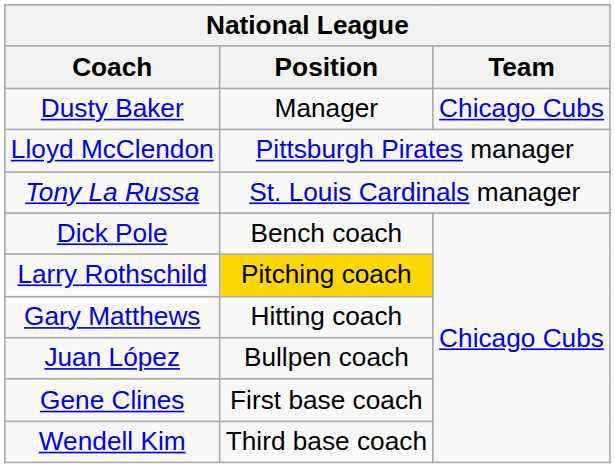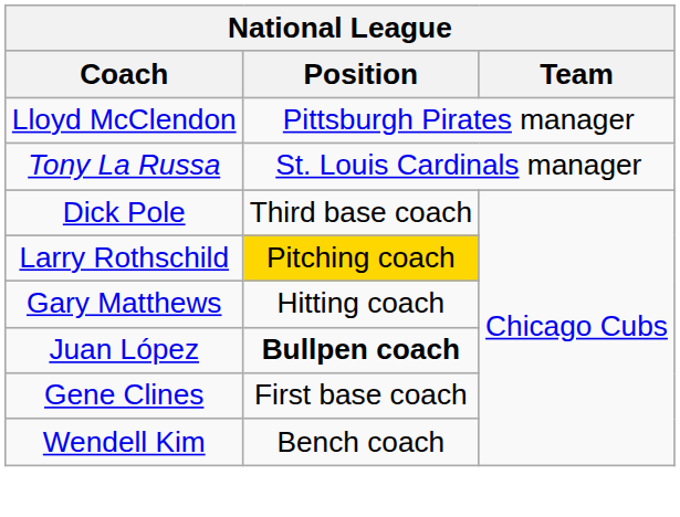 <table class="wikitable" style="font-size: 100%; text-align:center;">
 <tr>
 <th colspan="3">National League</th>
 </tr>
 <tr>
 <th>Coach</th>
 <th>Position</th>
 <th>Team</th>
-</tr>
-<tr>
-<td><a href='#'>Dusty Baker</a></td>
-<td>Manager</td>
-<td><a href='#'>Chicago Cubs</a></td>
 </tr>
 <tr>
 <td><a href='#'>Lloyd McClendon</a></td>
 <td colspan="2"><a href='#'>Pittsburgh Pirates</a> manager</td>
 </tr>
 <tr>
 <td><em><a href='#'>Tony La Russa</a></em></td>
 <td colspan="2"><a href='#'>St. Louis Cardinals</a> manager</td>
 </tr>
 <tr>
 <td><a href='#'>Dick Pole</a></td>
-<td>Bench coach</td>
+<td>Third base coach</td>
 <td rowspan="6"><a href='#'>Chicago Cubs</a></td>
 </tr>
 <tr>
 <td><a href='#'>Larry Rothschild</a></td>
 <td style="background: gold;">Pitching coach</td>
 </tr>
 <tr>
 <td><a href='#'>Gary Matthews</a></td>
 <td>Hitting coach</td>
 </tr>
 <tr>
 <td><a href='#'>Juan López</a></td>
-<td>Bullpen coach</td>
+<td><strong>Bullpen coach</strong></td>
 </tr>
 <tr>
 <td><a href='#'>Gene Clines</a></td>
 <td>First base coach</td>
 </tr>
 <tr>
 <td><a href='#'>Wendell Kim</a></td>
-<td>Third base coach</td>
+<td>Bench coach</td>
 </tr>
 </table>
